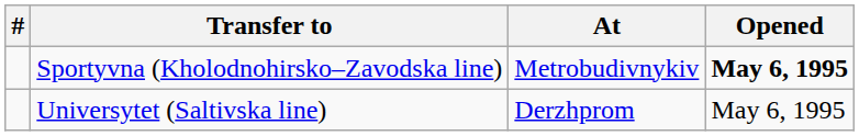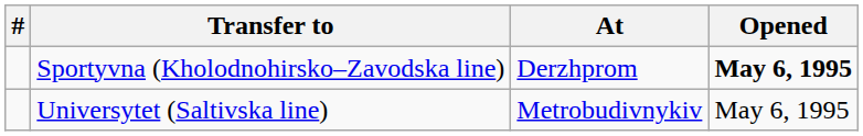 <table class="wikitable" style="border-collapse: collapse; text-align: left;">
 <tr>
 <th>#</th>
 <th>Transfer to</th>
 <th>At</th>
 <th>Opened</th>
 </tr>
 <tr>
 <td style="padding:0px;"></td>
 <td style="text-align: left;"><a href='#'>Sportyvna</a> (<a href='#'>Kholodnohirsko–Zavodska line</a>)</td>
-<td><a href='#'>Metrobudivnykiv</a></td>
+<td><a href='#'>Derzhprom</a></td>
 <td><strong>May 6, 1995</strong></td>
 </tr>
 <tr>
 <td style="padding:0px;"></td>
 <td style="text-align: left;"><a href='#'>Universytet</a> (<a href='#'>Saltivska line</a>)</td>
-<td><a href='#'>Derzhprom</a></td>
+<td><a href='#'>Metrobudivnykiv</a></td>
 <td>May 6, 1995</td>
 </tr>
 </table>
